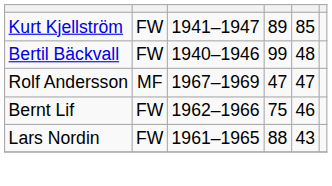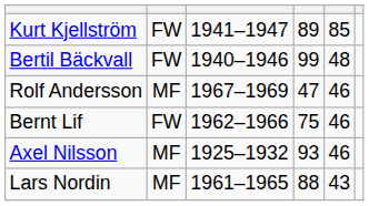 <table class="wikitable plainrowheaders sortable" style="text-align:center">
 <tr>
 <th></th>
 <th></th>
 <th></th>
 <th></th>
 <th></th>
 <th></th>
 </tr>
 <tr>
 <td align="left"> <a href='#'>Kurt Kjellström</a></td>
 <td>FW</td>
 <td>1941–1947</td>
 <td>89</td>
 <td>85</td>
 <td></td>
 </tr>
 <tr>
 <td align="left"> <a href='#'>Bertil Bäckvall</a></td>
 <td>FW</td>
 <td>1940–1946</td>
 <td>99</td>
 <td>48</td>
 <td></td>
 </tr>
 <tr>
 <td align="left"> Rolf Andersson</td>
 <td>MF</td>
 <td>1967–1969</td>
 <td>47</td>
-<td>47</td>
+<td>46</td>
 <td></td>
 </tr>
 <tr>
 <td align="left"> Bernt Lif</td>
 <td>FW</td>
 <td>1962–1966</td>
 <td>75</td>
 <td>46</td>
 <td></td>
 </tr>
 <tr>
+<td align="left"> <a href='#'>Axel Nilsson</a></td>
+<td>MF</td>
+<td>1925–1932</td>
+<td>93</td>
+<td>46</td>
+<td></td>
+</tr>
+<tr>
 <td align="left"> Lars Nordin</td>
-<td>FW</td>
+<td>MF</td>
 <td>1961–1965</td>
 <td>88</td>
 <td>43</td>
 <td></td>
 </tr>
 <tr>
 </tr>
 </table>
